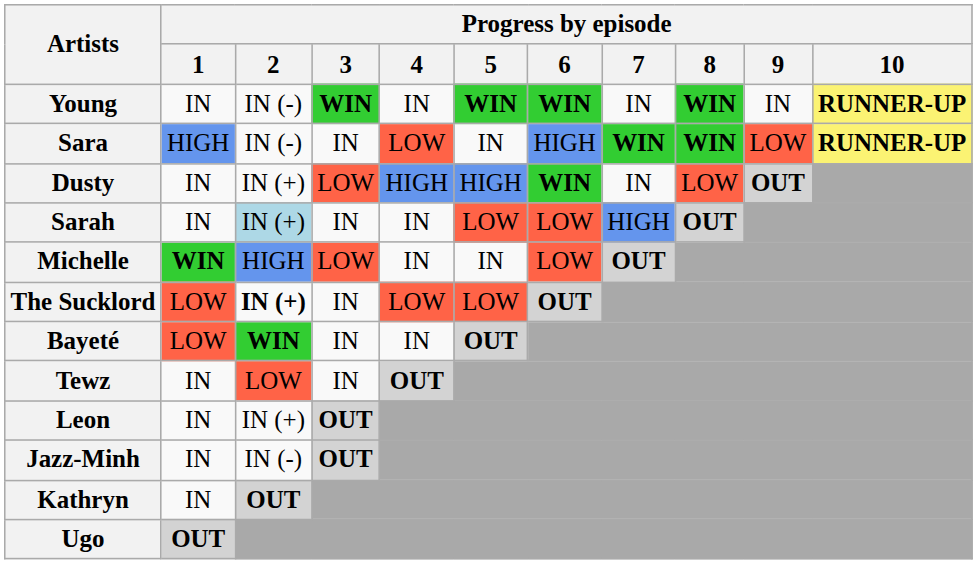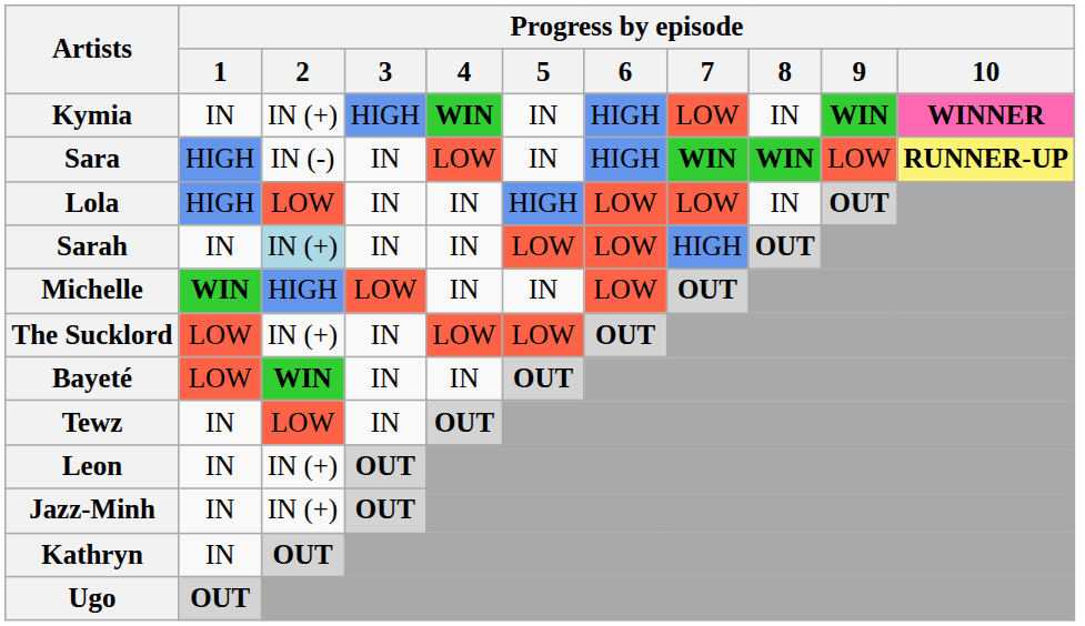 <table class="wikitable" style="text-align:center">
 <tr>
 <th rowspan="2">Artists</th>
 <th colspan="10">Progress by episode</th>
 </tr>
 <tr>
 <th>1</th>
 <th>2</th>
 <th>3</th>
 <th>4</th>
 <th>5</th>
 <th>6</th>
 <th>7</th>
 <th>8</th>
 <th>9</th>
 <th>10</th>
 </tr>
 <tr>
-<th>Young</th>
+<th>Kymia</th>
 <td>IN</td>
-<td>IN (-)</td>
+<td>IN (+)</td>
+<td style="background:cornflowerblue;">HIGH</td>
 <td style="background:limegreen;"><strong>WIN</strong></td>
 <td>IN</td>
-<td style="background:limegreen;"><strong>WIN</strong></td>
-<td style="background:limegreen;"><strong>WIN</strong></td>
+<td style="background:cornflowerblue;">HIGH</td>
+<td style="background:tomato;">LOW</td>
 <td>IN</td>
 <td style="background:limegreen;"><strong>WIN</strong></td>
-<td>IN</td>
-<td style="background:#FBF373;"><strong>RUNNER-UP</strong></td>
+<td style="background:hotpink;"><strong>WINNER</strong></td>
 </tr>
 <tr>
 <th>Sara</th>
 <td style="background:cornflowerblue;">HIGH</td>
 <td>IN (-)</td>
 <td>IN</td>
 <td style="background:tomato;">LOW</td>
 <td>IN</td>
 <td style="background:cornflowerblue;">HIGH</td>
 <td style="background:limegreen;"><strong>WIN</strong></td>
 <td style="background:limegreen;"><strong>WIN</strong></td>
 <td style="background:tomato;">LOW</td>
 <td style="background:#FBF373;"><strong>RUNNER-UP</strong></td>
 </tr>
 <tr>
-<th>Dusty</th>
+<th>Lola</th>
+<td style="background:cornflowerblue;">HIGH</td>
+<td style="background:tomato;">LOW</td>
 <td>IN</td>
-<td>IN (+)</td>
+<td>IN</td>
+<td style="background:cornflowerblue;">HIGH</td>
 <td style="background:tomato;">LOW</td>
-<td style="background:cornflowerblue;">HIGH</td>
-<td style="background:cornflowerblue;">HIGH</td>
-<td style="background:limegreen;"><strong>WIN</strong></td>
+<td style="background:tomato;">LOW</td>
 <td>IN</td>
-<td style="background:tomato;">LOW</td>
 <td style="background:lightgrey;"><strong>OUT</strong></td>
 <td style="background:darkgrey;"></td>
 </tr>
 <tr>
 <th>Sarah</th>
 <td>IN</td>
 <td style="background: lightblue;">IN (+)</td>
 <td>IN</td>
 <td>IN</td>
 <td style="background:tomato;">LOW</td>
 <td style="background:tomato;">LOW</td>
 <td style="background:cornflowerblue;">HIGH</td>
 <td style="background:lightgrey;"><strong>OUT</strong></td>
 <td style="background:darkgrey;" colspan="2"></td>
 </tr>
 <tr>
 <th>Michelle</th>
 <td style="background:limegreen;"><strong>WIN</strong></td>
 <td style="background:cornflowerblue;">HIGH</td>
 <td style="background:tomato;">LOW</td>
 <td>IN</td>
 <td>IN</td>
 <td style="background:tomato;">LOW</td>
 <td style="background:lightgrey;"><strong>OUT</strong></td>
 <td style="background:darkgrey;" colspan="3"></td>
 </tr>
 <tr>
 <th>The Sucklord</th>
 <td style="background:tomato;">LOW</td>
-<td><strong>IN (+)</strong></td>
+<td>IN (+)</td>
 <td>IN</td>
 <td style="background:tomato;">LOW</td>
 <td style="background:tomato;">LOW</td>
 <td style="background:lightgrey;"><strong>OUT</strong></td>
 <td style="background:darkgrey;" colspan="4"></td>
 </tr>
 <tr>
 <th>Bayeté</th>
 <td style="background:tomato;">LOW</td>
 <td style="background:limegreen;"><strong>WIN</strong></td>
 <td>IN</td>
 <td>IN</td>
 <td style="background:lightgrey;"><strong>OUT</strong></td>
 <td style="background:darkgrey;" colspan="5"></td>
 </tr>
 <tr>
 <th>Tewz</th>
 <td>IN</td>
 <td style="background:tomato;">LOW</td>
 <td>IN</td>
 <td style="background:lightgrey;"><strong>OUT</strong></td>
 <td style="background:darkgrey;" colspan="6"></td>
 </tr>
 <tr>
 <th>Leon</th>
 <td>IN</td>
 <td>IN (+)</td>
 <td style="background:lightgrey;"><strong>OUT</strong></td>
 <td style="background:darkgrey;" colspan="7"></td>
 </tr>
 <tr>
 <th>Jazz-Minh</th>
 <td>IN</td>
-<td>IN (-)</td>
+<td>IN (+)</td>
 <td style="background:lightgrey;"><strong>OUT</strong></td>
 <td style="background:darkgrey;" colspan="7"></td>
 </tr>
 <tr>
 <th>Kathryn</th>
 <td>IN</td>
 <td style="background:lightgrey;"><strong>OUT</strong></td>
 <td style="background:darkgrey;" colspan="8"></td>
 </tr>
 <tr>
 <th>Ugo</th>
 <td style="background:lightgrey;"><strong>OUT</strong></td>
 <td style="background:darkgrey;" colspan="9"></td>
 </tr>
 </table>
